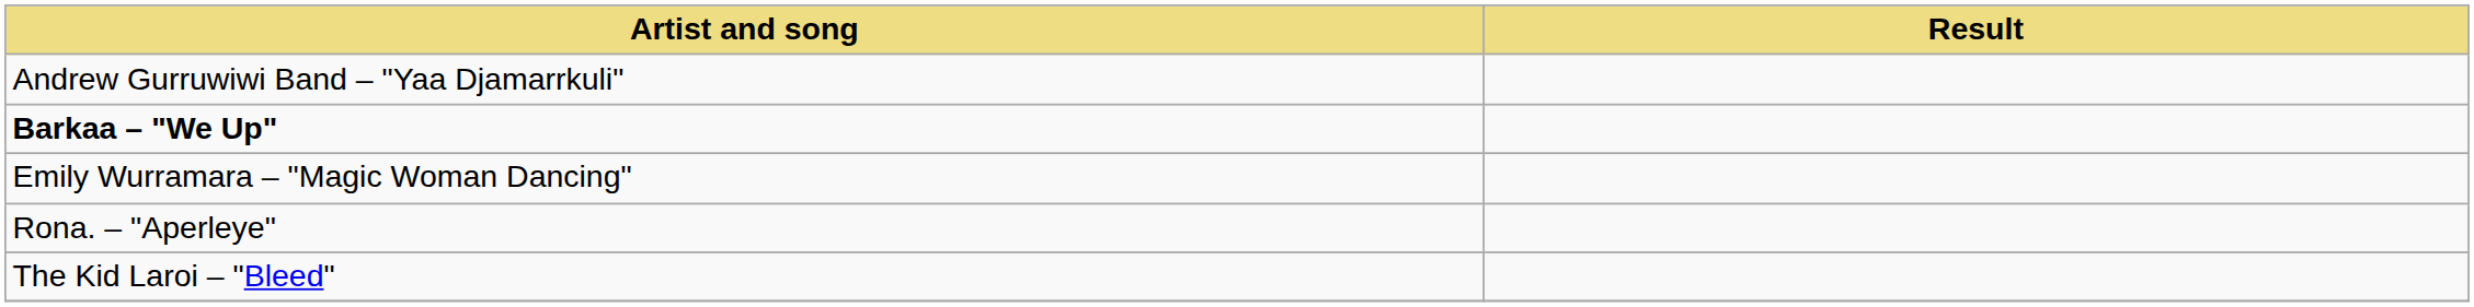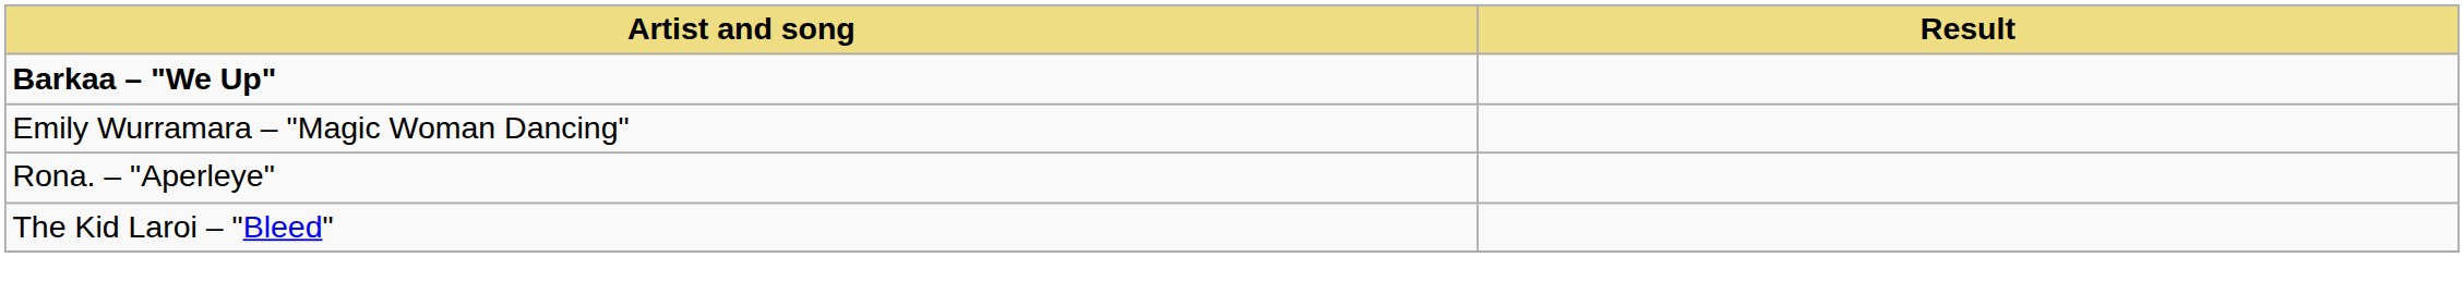 <table class="wikitable" width=100%>
 <tr>
 <th style="width:15%;background:#EEDD82;">Artist and song</th>
 <th style="width:10%;background:#EEDD82;">Result</th>
-</tr>
-<tr>
-<td>Andrew Gurruwiwi Band – "Yaa Djamarrkuli"</td>
-<td></td>
 </tr>
 <tr>
 <td><strong>Barkaa – "We Up"</strong></td>
 <td></td>
 </tr>
 <tr>
 <td>Emily Wurramara – "Magic Woman Dancing"</td>
 <td></td>
 </tr>
 <tr>
 <td>Rona. – "Aperleye"</td>
 <td></td>
 </tr>
 <tr>
 <td>The Kid Laroi – "<a href='#'>Bleed</a>"</td>
 <td></td>
 </tr>
 <tr>
 </tr>
 </table>
